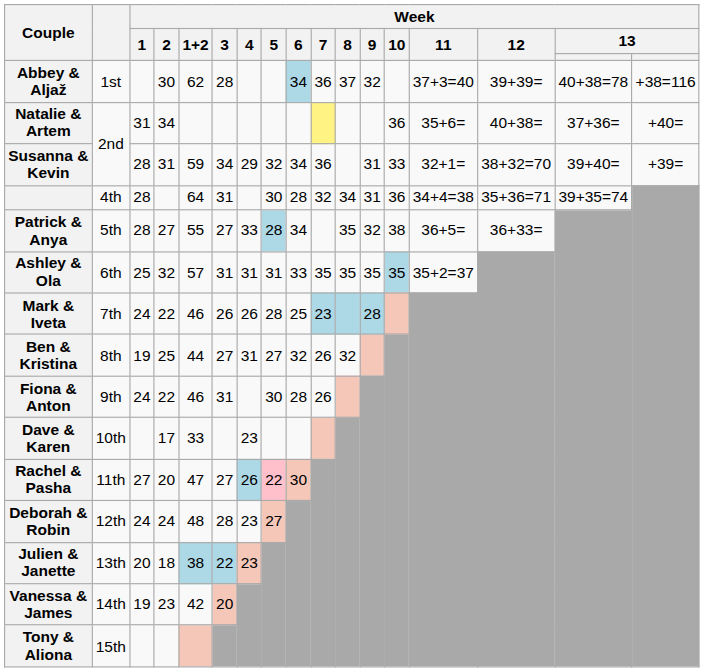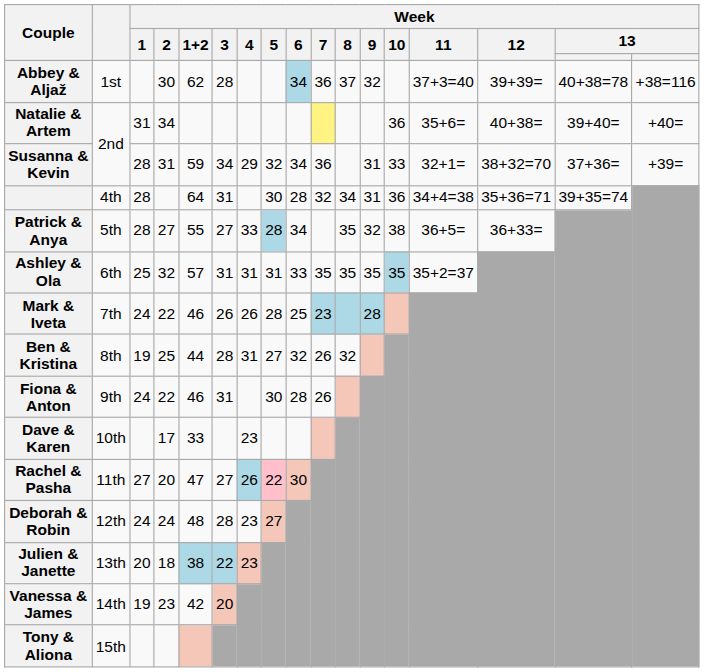 <table class="wikitable sortable" style="text-align:center; font-size:85%">
 <tr>
 <th rowspan="3" scope="col">Couple</th>
 <th rowspan="3" scope="col"></th>
 <th colspan="15">Week</th>
 </tr>
 <tr>
 <th scope="col" rowspan="2">1</th>
 <th scope="col" rowspan="2">2</th>
 <th scope="col" rowspan="2">1+2</th>
 <th scope="col" rowspan="2">3</th>
 <th scope="col" rowspan="2">4</th>
 <th scope="col" rowspan="2">5</th>
 <th scope="col" rowspan="2">6</th>
 <th scope="col" rowspan="2">7</th>
 <th scope="col" rowspan="2">8</th>
 <th scope="col" rowspan="2">9</th>
 <th scope="col" rowspan="2">10</th>
 <th scope="col" rowspan="2">11</th>
 <th scope="col" rowspan="2">12</th>
 <th scope="col" colspan="2">13</th>
 </tr>
 <tr>
 <th></th>
 <th></th>
 </tr>
 <tr>
 <th scope="row">Abbey & Aljaž</th>
 <td>1st</td>
 <td></td>
 <td>30</td>
 <td>62</td>
 <td>28</td>
 <td></td>
 <td></td>
 <td bgcolor="lightblue">34</td>
 <td>36</td>
 <td>37</td>
 <td>32</td>
 <td></td>
 <td>37+3=40</td>
 <td>39+39=</td>
 <td>40+38=78</td>
 <td>+38=116</td>
 </tr>
 <tr>
 <th scope="row">Natalie & Artem</th>
 <td rowspan="2">2nd</td>
 <td>31</td>
 <td>34</td>
 <td></td>
 <td></td>
 <td></td>
 <td></td>
 <td></td>
 <td bgcolor="fff383"></td>
 <td></td>
 <td></td>
 <td>36</td>
 <td>35+6=</td>
 <td>40+38=</td>
-<td>37+36=</td>
+<td>39+40=</td>
 <td>+40=</td>
 </tr>
 <tr>
 <th scope="row">Susanna & Kevin</th>
 <td>28</td>
 <td>31</td>
 <td>59</td>
 <td>34</td>
 <td>29</td>
 <td>32</td>
 <td>34</td>
 <td>36</td>
 <td></td>
 <td>31</td>
 <td>33</td>
 <td>32+1=</td>
 <td>38+32=70</td>
-<td>39+40=</td>
+<td>37+36=</td>
 <td>+39=</td>
 </tr>
 <tr>
 <th scope="row"></th>
 <td>4th</td>
 <td>28</td>
 <td></td>
 <td>64</td>
 <td>31</td>
 <td></td>
 <td>30</td>
 <td>28</td>
 <td>32</td>
 <td>34</td>
 <td>31</td>
 <td>36</td>
 <td>34+4=38</td>
 <td>35+36=71</td>
 <td>39+35=74</td>
 <td rowspan="12" bgcolor="darkgrey"></td>
 </tr>
 <tr>
 <th scope="row">Patrick & Anya</th>
 <td>5th</td>
 <td>28</td>
 <td>27</td>
 <td>55</td>
 <td>27</td>
 <td>33</td>
 <td bgcolor="lightblue">28</td>
 <td>34</td>
 <td></td>
 <td>35</td>
 <td>32</td>
 <td>38</td>
 <td>36+5=</td>
 <td>36+33=</td>
 <td rowspan="11" bgcolor="darkgrey"></td>
 </tr>
 <tr>
 <th scope="row">Ashley & Ola</th>
 <td>6th</td>
 <td>25</td>
 <td>32</td>
 <td>57</td>
 <td>31</td>
 <td>31</td>
 <td>31</td>
 <td>33</td>
 <td>35</td>
 <td>35</td>
 <td>35</td>
 <td bgcolor="lightblue">35</td>
 <td>35+2=37</td>
 <td rowspan="10" bgcolor="darkgrey"></td>
 </tr>
 <tr>
 <th scope="row">Mark & Iveta</th>
 <td>7th</td>
 <td>24</td>
 <td>22</td>
 <td>46</td>
 <td>26</td>
 <td>26</td>
 <td>28</td>
 <td>25</td>
 <td bgcolor="lightblue">23</td>
 <td bgcolor="lightblue"></td>
 <td bgcolor="lightblue">28</td>
 <td bgcolor="f4c7b8"></td>
 <td rowspan="9" bgcolor="darkgrey"></td>
 </tr>
 <tr>
 <th scope="row">Ben & Kristina</th>
 <td>8th</td>
 <td>19</td>
 <td>25</td>
 <td>44</td>
-<td>27</td>
+<td>28</td>
 <td>31</td>
 <td>27</td>
 <td>32</td>
 <td>26</td>
 <td>32</td>
 <td bgcolor="f4c7b8"></td>
 <td rowspan="8" bgcolor="darkgrey"></td>
 </tr>
 <tr>
 <th scope="row">Fiona & Anton</th>
 <td>9th</td>
 <td>24</td>
 <td>22</td>
 <td>46</td>
 <td>31</td>
 <td></td>
 <td>30</td>
 <td>28</td>
 <td>26</td>
 <td bgcolor="f4c7b8"></td>
 <td rowspan="7" bgcolor="darkgrey"></td>
 </tr>
 <tr>
 <th scope="row">Dave & Karen</th>
 <td>10th</td>
 <td></td>
 <td>17</td>
 <td>33</td>
 <td></td>
 <td>23</td>
 <td></td>
 <td></td>
 <td bgcolor="f4c7b8"></td>
 <td rowspan="6" bgcolor="darkgrey"></td>
 </tr>
 <tr>
 <th scope="row">Rachel & Pasha</th>
 <td>11th</td>
 <td>27</td>
 <td>20</td>
 <td>47</td>
 <td>27</td>
 <td bgcolor="lightblue">26</td>
 <td style="background: pink;">22</td>
 <td bgcolor="f4c7b8">30</td>
 <td rowspan="5" bgcolor="darkgrey"></td>
 </tr>
 <tr>
 <th scope="row">Deborah & Robin</th>
 <td>12th</td>
 <td>24</td>
 <td>24</td>
 <td>48</td>
 <td>28</td>
 <td>23</td>
 <td bgcolor="f4c7b8">27</td>
 <td rowspan="4" bgcolor="darkgrey"></td>
 </tr>
 <tr>
 <th scope="row">Julien & Janette</th>
 <td>13th</td>
 <td>20</td>
 <td>18</td>
 <td bgcolor="lightblue">38</td>
 <td bgcolor="lightblue">22</td>
 <td bgcolor="f4c7b8">23</td>
 <td rowspan="3" bgcolor="darkgrey"></td>
 </tr>
 <tr>
 <th scope="row">Vanessa & James</th>
 <td>14th</td>
 <td>19</td>
 <td>23</td>
 <td>42</td>
 <td bgcolor="f4c7b8">20</td>
 <td rowspan="2" bgcolor="darkgrey"></td>
 </tr>
 <tr>
 <th scope="row">Tony & Aliona</th>
 <td>15th</td>
 <td></td>
 <td></td>
 <td bgcolor="f4c7b8"></td>
 <td bgcolor="darkgrey"></td>
 </tr>
 </table>
